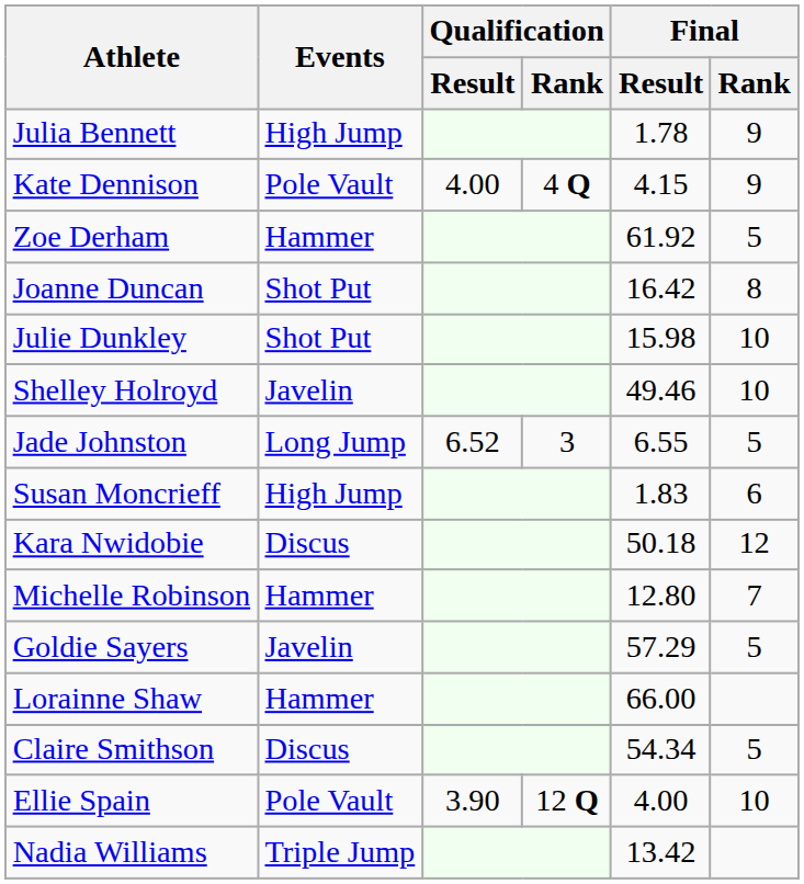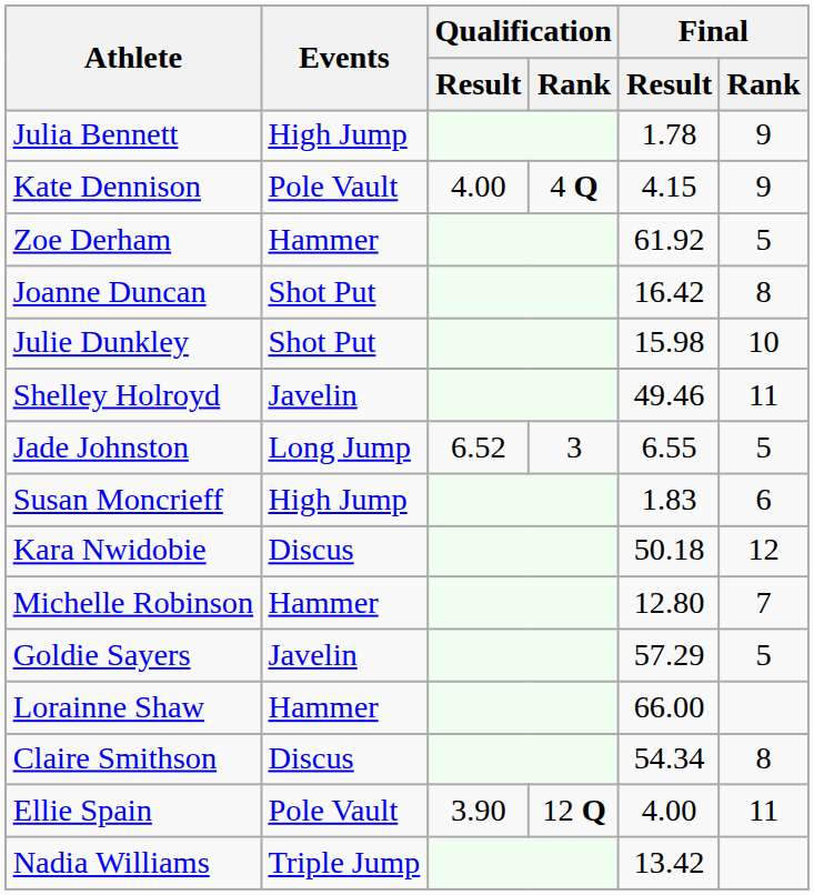 <table class=wikitable style="font-size:90%">
 <tr>
 <th rowspan="2">Athlete</th>
 <th rowspan="2">Events</th>
 <th colspan="2">Qualification</th>
 <th colspan="2">Final</th>
 </tr>
 <tr>
 <th>Result</th>
 <th>Rank</th>
 <th>Result</th>
 <th>Rank</th>
 </tr>
 <tr>
 <td><a href='#'>Julia Bennett</a></td>
 <td><a href='#'>High Jump</a></td>
 <td align="center" colspan="2" bgcolor="honeydew"></td>
 <td align="center">1.78</td>
 <td align="center">9</td>
 </tr>
 <tr>
 <td><a href='#'>Kate Dennison</a></td>
 <td><a href='#'>Pole Vault</a></td>
 <td align="center">4.00</td>
 <td align="center">4 <strong>Q</strong></td>
 <td align="center">4.15</td>
 <td align="center">9</td>
 </tr>
 <tr>
 <td><a href='#'>Zoe Derham</a></td>
 <td><a href='#'>Hammer</a></td>
 <td align="center" colspan="2" bgcolor="honeydew"></td>
 <td align="center">61.92</td>
 <td align="center">5</td>
 </tr>
 <tr>
 <td><a href='#'>Joanne Duncan</a></td>
 <td><a href='#'>Shot Put</a></td>
 <td align="center" colspan="2" bgcolor="honeydew"></td>
 <td align="center">16.42</td>
 <td align="center">8</td>
 </tr>
 <tr>
 <td><a href='#'>Julie Dunkley</a></td>
 <td><a href='#'>Shot Put</a></td>
 <td align="center" colspan="2" bgcolor="honeydew"></td>
 <td align="center">15.98</td>
 <td align="center">10</td>
 </tr>
 <tr>
 <td><a href='#'>Shelley Holroyd</a></td>
 <td><a href='#'>Javelin</a></td>
 <td align="center" colspan="2" bgcolor="honeydew"></td>
 <td align="center">49.46</td>
-<td align="center">10</td>
+<td align="center">11</td>
 </tr>
 <tr>
 <td><a href='#'>Jade Johnston</a></td>
 <td><a href='#'>Long Jump</a></td>
 <td align="center">6.52</td>
 <td align="center">3</td>
 <td align="center">6.55</td>
 <td align="center">5</td>
 </tr>
 <tr>
 <td><a href='#'>Susan Moncrieff</a></td>
 <td><a href='#'>High Jump</a></td>
 <td align="center" colspan="2" bgcolor="honeydew"></td>
 <td align="center">1.83</td>
 <td align="center">6</td>
 </tr>
 <tr>
 <td><a href='#'>Kara Nwidobie</a></td>
 <td><a href='#'>Discus</a></td>
 <td align="center" colspan="2" bgcolor="honeydew"></td>
 <td align="center">50.18</td>
 <td align="center">12</td>
 </tr>
 <tr>
 <td><a href='#'>Michelle Robinson</a></td>
 <td><a href='#'>Hammer</a></td>
 <td align="center" colspan="2" bgcolor="honeydew"></td>
 <td align="center">12.80</td>
 <td align="center">7</td>
 </tr>
 <tr>
 <td><a href='#'>Goldie Sayers</a></td>
 <td><a href='#'>Javelin</a></td>
 <td align="center" colspan="2" bgcolor="honeydew"></td>
 <td align="center">57.29</td>
 <td align="center">5</td>
 </tr>
 <tr>
 <td><a href='#'>Lorainne Shaw</a></td>
 <td><a href='#'>Hammer</a></td>
 <td align="center" colspan="2" bgcolor="honeydew"></td>
 <td align="center">66.00</td>
 <td align="center"></td>
 </tr>
 <tr>
 <td><a href='#'>Claire Smithson</a></td>
 <td><a href='#'>Discus</a></td>
 <td align="center" colspan="2" bgcolor="honeydew"></td>
 <td align="center">54.34</td>
-<td align="center">5</td>
+<td align="center">8</td>
 </tr>
 <tr>
 <td><a href='#'>Ellie Spain</a></td>
 <td><a href='#'>Pole Vault</a></td>
 <td align="center">3.90</td>
 <td align="center">12 <strong>Q</strong></td>
 <td align="center">4.00</td>
-<td align="center">10</td>
+<td align="center">11</td>
 </tr>
 <tr>
 <td><a href='#'>Nadia Williams</a></td>
 <td><a href='#'>Triple Jump</a></td>
 <td align="center" colspan="2" bgcolor="honeydew"></td>
 <td align="center">13.42</td>
 <td align="center"></td>
 </tr>
 </table>
